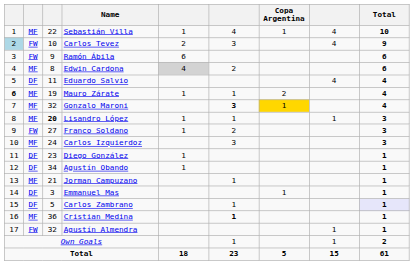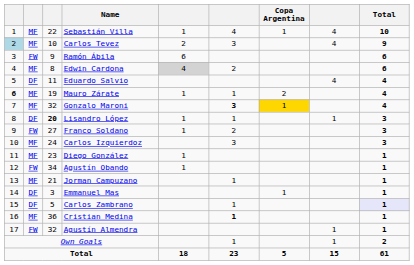 <table class="wikitable sortable" style="font-size: 95%; text-align: center;">
 <tr>
 <th width=25></th>
 <th width=25></th>
 <th width=25></th>
 <th width=150>Name</th>
 <th width= 75></th>
 <th width= 75></th>
 <th width= 75>Copa Argentina</th>
 <th width= 75></th>
 <th width= 75>Total</th>
 </tr>
 <tr>
 <td>1</td>
 <td><a href='#'>MF</a></td>
 <td>22</td>
 <td align=left> <a href='#'>Sebastián Villa</a></td>
 <td>1</td>
 <td>4</td>
 <td>1</td>
 <td>4</td>
 <td><strong>10</strong></td>
 </tr>
 <tr>
 <td style="background: lightblue;">2</td>
-<td><a href='#'>FW</a></td>
+<td><a href='#'>MF</a></td>
 <td>10</td>
 <td align=left> <a href='#'>Carlos Tevez</a></td>
 <td>2</td>
 <td>3</td>
 <td></td>
 <td>4</td>
 <td><strong>9</strong></td>
 </tr>
 <tr>
 <td>3</td>
 <td><a href='#'>FW</a></td>
 <td>9</td>
 <td align=left> <a href='#'>Ramón Ábila</a></td>
 <td>6</td>
 <td></td>
 <td></td>
 <td></td>
 <td><strong>6</strong></td>
 </tr>
 <tr>
 <td>4</td>
 <td><a href='#'>MF</a></td>
 <td>8</td>
 <td align=left> <a href='#'>Edwin Cardona</a></td>
 <td style="background: lightgrey;">4</td>
 <td>2</td>
 <td></td>
 <td></td>
 <td><strong>6</strong></td>
 </tr>
 <tr>
 <td>5</td>
 <td><a href='#'>DF</a></td>
 <td>11</td>
 <td align=left> <a href='#'>Eduardo Salvio</a></td>
 <td></td>
 <td></td>
 <td></td>
 <td>4</td>
 <td><strong>4</strong></td>
 </tr>
 <tr>
 <td><strong>6</strong></td>
 <td><a href='#'>MF</a></td>
 <td>19</td>
 <td align=left> <a href='#'>Mauro Zárate</a></td>
 <td>1</td>
 <td>1</td>
 <td>2</td>
 <td></td>
 <td><strong>4</strong></td>
 </tr>
 <tr>
 <td>7</td>
 <td><a href='#'>MF</a></td>
 <td>32</td>
 <td align=left> <a href='#'>Gonzalo Maroni</a></td>
 <td></td>
 <td><strong>3</strong></td>
 <td style="background: gold;">1</td>
 <td></td>
 <td><strong>4</strong></td>
 </tr>
 <tr>
 <td>8</td>
-<td><a href='#'>MF</a></td>
+<td><a href='#'>DF</a></td>
 <td><strong>20</strong></td>
 <td align=left> <a href='#'>Lisandro López</a></td>
 <td>1</td>
 <td>1</td>
 <td></td>
 <td>1</td>
 <td><strong>3</strong></td>
 </tr>
 <tr>
 <td>9</td>
 <td><a href='#'>FW</a></td>
 <td>27</td>
 <td align=left> <a href='#'>Franco Soldano</a></td>
 <td>1</td>
 <td>2</td>
 <td></td>
 <td></td>
 <td><strong>3</strong></td>
 </tr>
 <tr>
 <td>10</td>
 <td><a href='#'>MF</a></td>
 <td>24</td>
 <td align=left> <a href='#'>Carlos Izquierdoz</a></td>
 <td></td>
 <td>3</td>
 <td></td>
 <td></td>
 <td><strong>3</strong></td>
 </tr>
 <tr>
 <td>11</td>
-<td><a href='#'>DF</a></td>
+<td><a href='#'>MF</a></td>
 <td>23</td>
 <td align=left> <a href='#'>Diego González</a></td>
 <td>1</td>
 <td></td>
 <td></td>
 <td></td>
 <td><strong>1</strong></td>
 </tr>
 <tr>
 <td>12</td>
-<td><a href='#'>DF</a></td>
+<td><a href='#'>FW</a></td>
 <td>34</td>
 <td align=left> <a href='#'>Agustín Obando</a></td>
 <td>1</td>
 <td></td>
 <td></td>
 <td></td>
 <td><strong>1</strong></td>
 </tr>
 <tr>
 <td>13</td>
 <td><a href='#'>MF</a></td>
 <td>21</td>
 <td align=left> <a href='#'>Jorman Campuzano</a></td>
 <td></td>
 <td>1</td>
 <td></td>
 <td></td>
 <td><strong>1</strong></td>
 </tr>
 <tr>
 <td>14</td>
 <td><a href='#'>DF</a></td>
 <td>3</td>
 <td align=left> <a href='#'>Emmanuel Mas</a></td>
 <td></td>
 <td></td>
 <td>1</td>
 <td></td>
 <td><strong>1</strong></td>
 </tr>
 <tr>
 <td>15</td>
 <td><a href='#'>DF</a></td>
 <td>5</td>
 <td align=left> <a href='#'>Carlos Zambrano</a></td>
 <td></td>
 <td>1</td>
 <td></td>
 <td></td>
 <td style="background: lavender;"><strong>1</strong></td>
 </tr>
 <tr>
 <td>16</td>
 <td><a href='#'>MF</a></td>
 <td>36</td>
 <td align=left> <a href='#'>Cristian Medina</a></td>
 <td></td>
 <td><strong>1</strong></td>
 <td></td>
 <td></td>
 <td><strong>1</strong></td>
 </tr>
 <tr>
 <td>17</td>
 <td><a href='#'>FW</a></td>
 <td>32</td>
 <td align=left> <a href='#'>Agustín Almendra</a></td>
 <td></td>
 <td></td>
 <td></td>
 <td>1</td>
 <td><strong>1</strong></td>
 </tr>
 <tr>
 <td colspan=4><em><a href='#'>Own Goals</a></em></td>
 <td></td>
 <td>1</td>
 <td></td>
 <td>1</td>
 <td><strong>2</strong></td>
 </tr>
 <tr align=center>
 <td colspan=4><strong>Total</strong></td>
 <td><strong>18</strong></td>
 <td><strong>23</strong></td>
 <td><strong>5</strong></td>
 <td><strong>15</strong></td>
 <td><strong>61</strong></td>
 </tr>
 </table>
